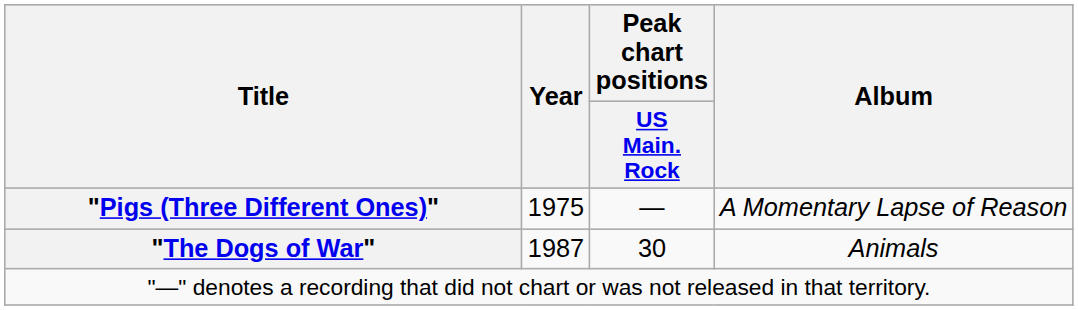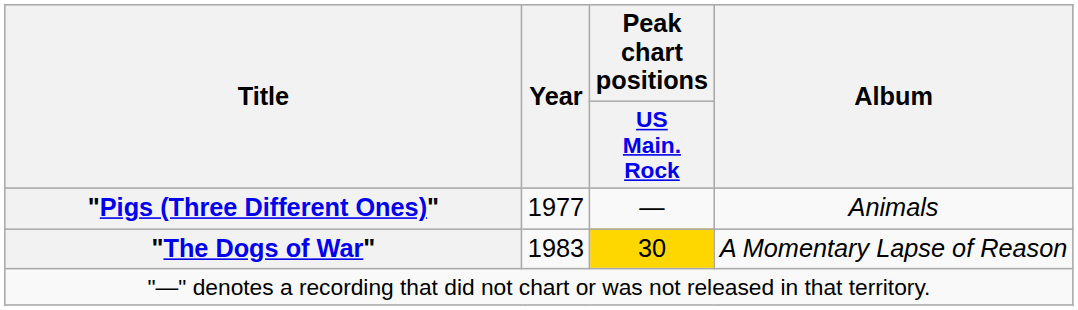 <table class="wikitable plainrowheaders" style="text-align:center;">
 <tr>
 <th scope="col" rowspan="2" style="width:20em;">Title</th>
 <th scope="col" rowspan="2">Year</th>
 <th scope="col" colspan="1">Peak chart positions</th>
 <th scope="col" rowspan="2">Album</th>
 </tr>
 <tr>
 <th scope="col" style="width:3em;font-size:90%;"><a href='#'>US<br>Main.<br>Rock</a><br></th>
 </tr>
 <tr>
 <th scope="row">"<a href='#'>Pigs (Three Different Ones)</a>"</th>
-<td>1975</td>
+<td>1977</td>
 <td>—</td>
-<td><em>A Momentary Lapse of Reason</em></td>
+<td><em>Animals</em></td>
 </tr>
 <tr>
 <th scope="row">"<a href='#'>The Dogs of War</a>"</th>
-<td>1987</td>
-<td>30</td>
-<td><em>Animals</em></td>
+<td>1983</td>
+<td style="background: gold;">30</td>
+<td><em>A Momentary Lapse of Reason</em></td>
 </tr>
 <tr>
 <td colspan="15" style="font-size:90%">"—" denotes a recording that did not chart or was not released in that territory.</td>
 </tr>
 </table>
